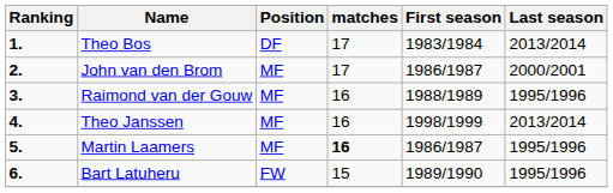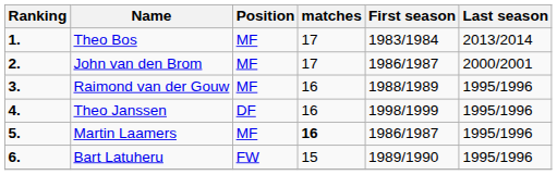 <table class="wikitable">
 <tr>
 <th><strong>Ranking</strong></th>
 <th><strong>Name</strong></th>
 <th><strong>Position</strong></th>
 <th><strong>matches</strong></th>
 <th><strong>First season</strong></th>
 <th><strong>Last season</strong></th>
 </tr>
 <tr>
 <td><strong>1.</strong></td>
 <td> <a href='#'>Theo Bos</a></td>
-<td><a href='#'>DF</a></td>
+<td><a href='#'>MF</a></td>
 <td>17</td>
 <td>1983/1984</td>
 <td>2013/2014</td>
 </tr>
 <tr>
 <td><strong>2.</strong></td>
 <td> <a href='#'>John van den Brom</a></td>
 <td><a href='#'>MF</a></td>
 <td>17</td>
 <td>1986/1987</td>
 <td>2000/2001</td>
 </tr>
 <tr>
 <td><strong>3.</strong></td>
 <td> <a href='#'>Raimond van der Gouw</a></td>
 <td><a href='#'>MF</a></td>
 <td>16</td>
 <td>1988/1989</td>
 <td>1995/1996</td>
 </tr>
 <tr>
 <td><strong>4.</strong></td>
 <td> <a href='#'>Theo Janssen</a></td>
-<td><a href='#'>MF</a></td>
+<td><a href='#'>DF</a></td>
 <td>16</td>
 <td>1998/1999</td>
-<td>2013/2014</td>
+<td>1995/1996</td>
 </tr>
 <tr>
 <td><strong>5.</strong></td>
 <td> <a href='#'>Martin Laamers</a></td>
 <td><a href='#'>MF</a></td>
 <td><strong>16</strong></td>
 <td>1986/1987</td>
 <td>1995/1996</td>
 </tr>
 <tr>
 <td><strong>6.</strong></td>
 <td> <a href='#'>Bart Latuheru</a></td>
 <td><a href='#'>FW</a></td>
 <td>15</td>
 <td>1989/1990</td>
 <td>1995/1996</td>
 </tr>
 <tr>
 </tr>
 </table>
